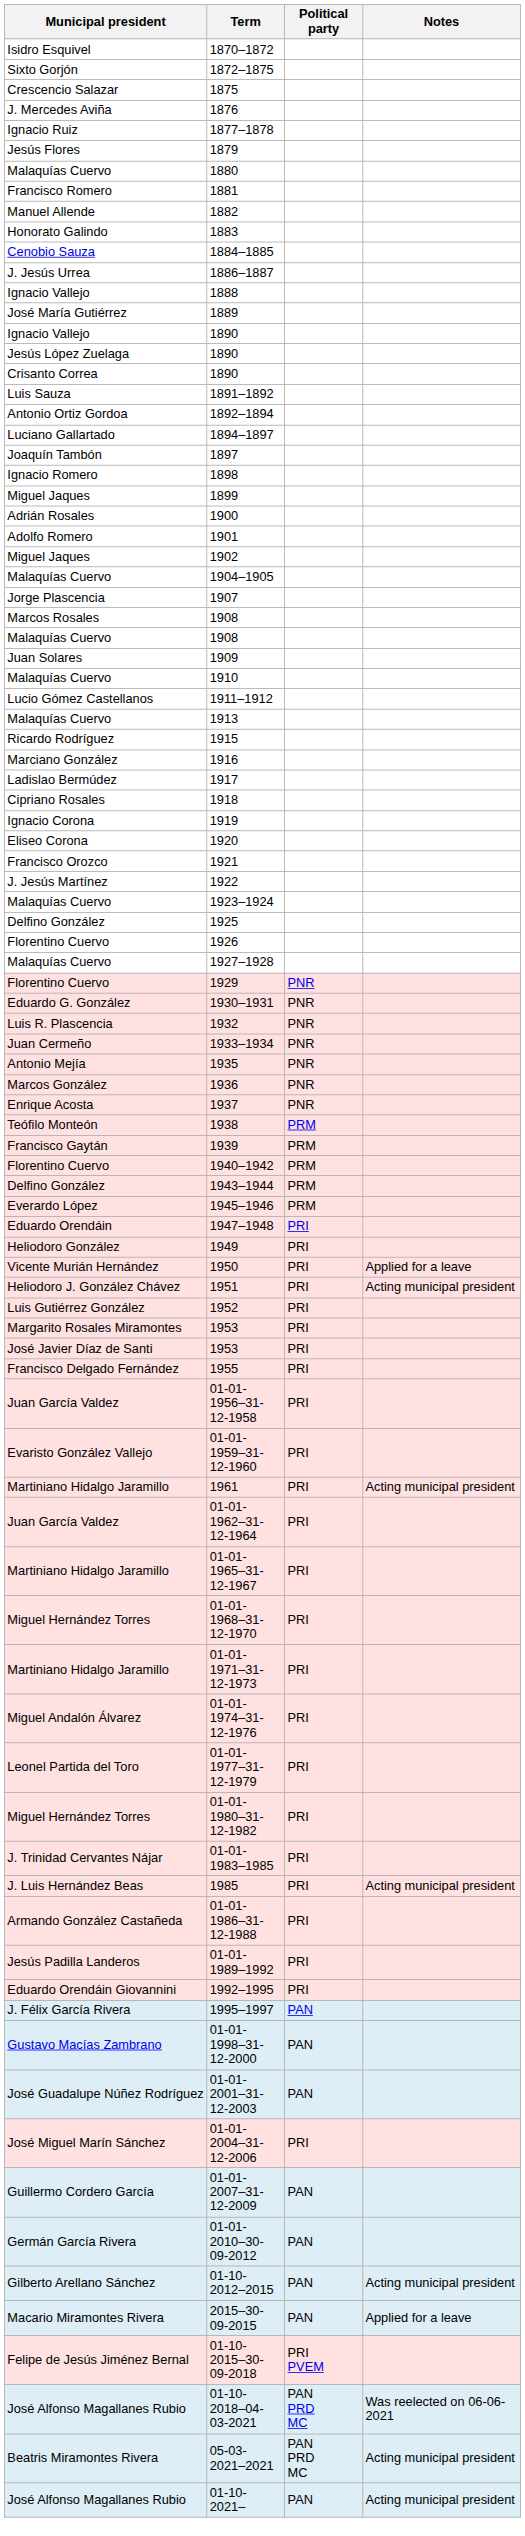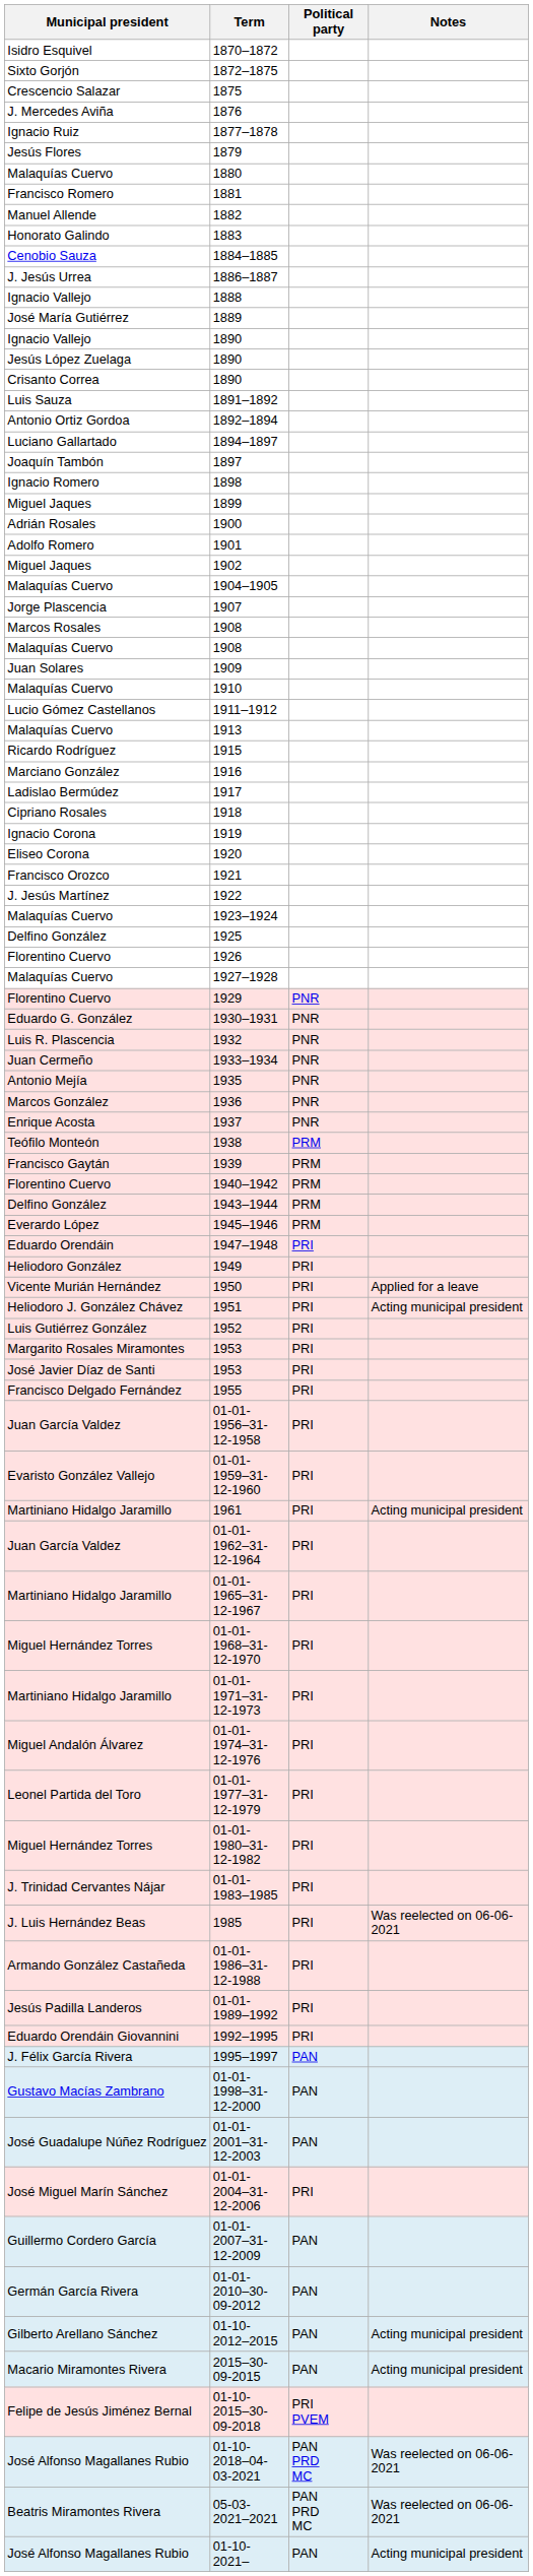 <table class="wikitable">
 <tr>
 <th>Municipal president</th>
 <th width=90px>Term</th>
 <th width=90x>Political party</th>
 <th width=190px>Notes</th>
 </tr>
 <tr style="background:#ffffff">
 <td>Isidro Esquivel</td>
 <td>1870–1872</td>
 <td></td>
 <td></td>
 </tr>
 <tr style="background:#ffffff">
 <td>Sixto Gorjón</td>
 <td>1872–1875</td>
 <td></td>
 <td></td>
 </tr>
 <tr style="background:#ffffff">
 <td>Crescencio Salazar</td>
 <td>1875</td>
 <td></td>
 <td></td>
 </tr>
 <tr style="background:#ffffff">
 <td>J. Mercedes Aviña</td>
 <td>1876</td>
 <td></td>
 <td></td>
 </tr>
 <tr style="background:#ffffff">
 <td>Ignacio Ruiz</td>
 <td>1877–1878</td>
 <td></td>
 <td></td>
 </tr>
 <tr style="background:#ffffff">
 <td>Jesús Flores</td>
 <td>1879</td>
 <td></td>
 <td></td>
 </tr>
 <tr style="background:#ffffff">
 <td>Malaquías Cuervo</td>
 <td>1880</td>
 <td></td>
 <td></td>
 </tr>
 <tr style="background:#ffffff">
 <td>Francisco Romero</td>
 <td>1881</td>
 <td></td>
 <td></td>
 </tr>
 <tr style="background:#ffffff">
 <td>Manuel Allende</td>
 <td>1882</td>
 <td></td>
 <td></td>
 </tr>
 <tr style="background:#ffffff">
 <td>Honorato Galindo</td>
 <td>1883</td>
 <td></td>
 <td></td>
 </tr>
 <tr style="background:#ffffff">
 <td><a href='#'>Cenobio Sauza</a></td>
 <td>1884–1885</td>
 <td></td>
 <td></td>
 </tr>
 <tr style="background:#ffffff">
 <td>J. Jesús Urrea</td>
 <td>1886–1887</td>
 <td></td>
 <td></td>
 </tr>
 <tr style="background:#ffffff">
 <td>Ignacio Vallejo</td>
 <td>1888</td>
 <td></td>
 <td></td>
 </tr>
 <tr style="background:#ffffff">
 <td>José María Gutiérrez</td>
 <td>1889</td>
 <td></td>
 <td></td>
 </tr>
 <tr style="background:#ffffff">
 <td>Ignacio Vallejo</td>
 <td>1890</td>
 <td></td>
 <td></td>
 </tr>
 <tr style="background:#ffffff">
 <td>Jesús López Zuelaga</td>
 <td>1890</td>
 <td></td>
 <td></td>
 </tr>
 <tr style="background:#ffffff">
 <td>Crisanto Correa</td>
 <td>1890</td>
 <td></td>
 <td></td>
 </tr>
 <tr style="background:#ffffff">
 <td>Luis Sauza</td>
 <td>1891–1892</td>
 <td></td>
 <td></td>
 </tr>
 <tr style="background:#ffffff">
 <td>Antonio Ortiz Gordoa</td>
 <td>1892–1894</td>
 <td></td>
 <td></td>
 </tr>
 <tr style="background:#ffffff">
 <td>Luciano Gallartado</td>
 <td>1894–1897</td>
 <td></td>
 <td></td>
 </tr>
 <tr style="background:#ffffff">
 <td>Joaquín Tambón</td>
 <td>1897</td>
 <td></td>
 <td></td>
 </tr>
 <tr style="background:#ffffff">
 <td>Ignacio Romero</td>
 <td>1898</td>
 <td></td>
 <td></td>
 </tr>
 <tr style="background:#ffffff">
 <td>Miguel Jaques</td>
 <td>1899</td>
 <td></td>
 <td></td>
 </tr>
 <tr style="background:#ffffff">
 <td>Adrián Rosales</td>
 <td>1900</td>
 <td></td>
 <td></td>
 </tr>
 <tr style="background:#ffffff">
 <td>Adolfo Romero</td>
 <td>1901</td>
 <td></td>
 <td></td>
 </tr>
 <tr style="background:#ffffff">
 <td>Miguel Jaques</td>
 <td>1902</td>
 <td></td>
 <td></td>
 </tr>
 <tr style="background:#ffffff">
 <td>Malaquías Cuervo</td>
 <td>1904–1905</td>
 <td></td>
 <td></td>
 </tr>
 <tr style="background:#ffffff">
 <td>Jorge Plascencia</td>
 <td>1907</td>
 <td></td>
 <td></td>
 </tr>
 <tr style="background:#ffffff">
 <td>Marcos Rosales</td>
 <td>1908</td>
 <td></td>
 <td></td>
 </tr>
 <tr style="background:#ffffff">
 <td>Malaquías Cuervo</td>
 <td>1908</td>
 <td></td>
 <td></td>
 </tr>
 <tr style="background:#ffffff">
 <td>Juan Solares</td>
 <td>1909</td>
 <td></td>
 <td></td>
 </tr>
 <tr style="background:#ffffff">
 <td>Malaquías Cuervo</td>
 <td>1910</td>
 <td></td>
 <td></td>
 </tr>
 <tr style="background:#ffffff">
 <td>Lucio Gómez Castellanos</td>
 <td>1911–1912</td>
 <td></td>
 <td></td>
 </tr>
 <tr style="background:#ffffff">
 <td>Malaquías Cuervo</td>
 <td>1913</td>
 <td></td>
 <td></td>
 </tr>
 <tr style="background:#ffffff">
 <td>Ricardo Rodríguez</td>
 <td>1915</td>
 <td></td>
 <td></td>
 </tr>
 <tr style="background:#ffffff">
 <td>Marciano González</td>
 <td>1916</td>
 <td></td>
 <td></td>
 </tr>
 <tr style="background:#ffffff">
 <td>Ladislao Bermúdez</td>
 <td>1917</td>
 <td></td>
 <td></td>
 </tr>
 <tr style="background:#ffffff">
 <td>Cipriano Rosales</td>
 <td>1918</td>
 <td></td>
 <td></td>
 </tr>
 <tr style="background:#ffffff">
 <td>Ignacio Corona</td>
 <td>1919</td>
 <td></td>
 <td></td>
 </tr>
 <tr style="background:#ffffff">
 <td>Eliseo Corona</td>
 <td>1920</td>
 <td></td>
 <td></td>
 </tr>
 <tr style="background:#ffffff">
 <td>Francisco Orozco</td>
 <td>1921</td>
 <td></td>
 <td></td>
 </tr>
 <tr style="background:#ffffff">
 <td>J. Jesús Martínez</td>
 <td>1922</td>
 <td></td>
 <td></td>
 </tr>
 <tr style="background:#ffffff">
 <td>Malaquías Cuervo</td>
 <td>1923–1924</td>
 <td></td>
 <td></td>
 </tr>
 <tr style="background:#ffffff">
 <td>Delfino González</td>
 <td>1925</td>
 <td></td>
 <td></td>
 </tr>
 <tr style="background:#ffffff">
 <td>Florentino Cuervo</td>
 <td>1926</td>
 <td></td>
 <td></td>
 </tr>
 <tr style="background:#ffffff">
 <td>Malaquías Cuervo</td>
 <td>1927–1928</td>
 <td></td>
 <td></td>
 </tr>
 <tr style="background:#ffe1e1">
 <td>Florentino Cuervo</td>
 <td>1929</td>
 <td><a href='#'>PNR</a> </td>
 <td></td>
 </tr>
 <tr style="background:#ffe1e1">
 <td>Eduardo G. González</td>
 <td>1930–1931</td>
 <td>PNR </td>
 <td></td>
 </tr>
 <tr style="background:#ffe1e1">
 <td>Luis R. Plascencia</td>
 <td>1932</td>
 <td>PNR </td>
 <td></td>
 </tr>
 <tr style="background:#ffe1e1">
 <td>Juan Cermeño</td>
 <td>1933–1934</td>
 <td>PNR </td>
 <td></td>
 </tr>
 <tr style="background:#ffe1e1">
 <td>Antonio Mejía</td>
 <td>1935</td>
 <td>PNR </td>
 <td></td>
 </tr>
 <tr style="background:#ffe1e1">
 <td>Marcos González</td>
 <td>1936</td>
 <td>PNR </td>
 <td></td>
 </tr>
 <tr style="background:#ffe1e1">
 <td>Enrique Acosta</td>
 <td>1937</td>
 <td>PNR </td>
 <td></td>
 </tr>
 <tr style="background:#ffe1e1">
 <td>Teófilo Monteón</td>
 <td>1938</td>
 <td><a href='#'>PRM</a> </td>
 <td></td>
 </tr>
 <tr style="background:#ffe1e1">
 <td>Francisco Gaytán</td>
 <td>1939</td>
 <td>PRM </td>
 <td></td>
 </tr>
 <tr style="background:#ffe1e1">
 <td>Florentino Cuervo</td>
 <td>1940–1942</td>
 <td>PRM </td>
 <td></td>
 </tr>
 <tr style="background:#ffe1e1">
 <td>Delfino González</td>
 <td>1943–1944</td>
 <td>PRM </td>
 <td></td>
 </tr>
 <tr style="background:#ffe1e1">
 <td>Everardo López</td>
 <td>1945–1946</td>
 <td>PRM </td>
 <td></td>
 </tr>
 <tr style="background:#ffe1e1">
 <td>Eduardo Orendáin</td>
 <td>1947–1948</td>
 <td><a href='#'>PRI</a> </td>
 <td></td>
 </tr>
 <tr style="background:#ffe1e1">
 <td>Heliodoro González</td>
 <td>1949</td>
 <td>PRI </td>
 <td></td>
 </tr>
 <tr style="background:#ffe1e1">
 <td>Vicente Murián Hernández</td>
 <td>1950</td>
 <td>PRI </td>
 <td>Applied for a leave</td>
 </tr>
 <tr style="background:#ffe1e1">
 <td>Heliodoro J. González Chávez</td>
 <td>1951</td>
 <td>PRI </td>
 <td>Acting municipal president</td>
 </tr>
 <tr style="background:#ffe1e1">
 <td>Luis Gutiérrez González</td>
 <td>1952</td>
 <td>PRI </td>
 <td></td>
 </tr>
 <tr style="background:#ffe1e1">
 <td>Margarito Rosales Miramontes</td>
 <td>1953</td>
 <td>PRI </td>
 <td></td>
 </tr>
 <tr style="background:#ffe1e1">
 <td>José Javier Díaz de Santi</td>
 <td>1953</td>
 <td>PRI </td>
 <td></td>
 </tr>
 <tr style="background:#ffe1e1">
 <td>Francisco Delgado Fernández</td>
 <td>1955</td>
 <td>PRI </td>
 <td></td>
 </tr>
 <tr style="background:#ffe1e1">
 <td>Juan García Valdez</td>
 <td>01-01-1956–31-12-1958</td>
 <td>PRI </td>
 <td></td>
 </tr>
 <tr style="background:#ffe1e1">
 <td>Evaristo González Vallejo</td>
 <td>01-01-1959–31-12-1960</td>
 <td>PRI </td>
 <td></td>
 </tr>
 <tr style="background:#ffe1e1">
 <td>Martiniano Hidalgo Jaramillo</td>
 <td>1961</td>
 <td>PRI </td>
 <td>Acting municipal president</td>
 </tr>
 <tr style="background:#ffe1e1">
 <td>Juan García Valdez</td>
 <td>01-01-1962–31-12-1964</td>
 <td>PRI </td>
 <td></td>
 </tr>
 <tr style="background:#ffe1e1">
 <td>Martiniano Hidalgo Jaramillo</td>
 <td>01-01-1965–31-12-1967</td>
 <td>PRI </td>
 <td></td>
 </tr>
 <tr style="background:#ffe1e1">
 <td>Miguel Hernández Torres</td>
 <td>01-01-1968–31-12-1970</td>
 <td>PRI </td>
 <td></td>
 </tr>
 <tr style="background:#ffe1e1">
 <td>Martiniano Hidalgo Jaramillo</td>
 <td>01-01-1971–31-12-1973</td>
 <td>PRI </td>
 <td></td>
 </tr>
 <tr style="background:#ffe1e1">
 <td>Miguel Andalón Álvarez</td>
 <td>01-01-1974–31-12-1976</td>
 <td>PRI </td>
 <td></td>
 </tr>
 <tr style="background:#ffe1e1">
 <td>Leonel Partida del Toro</td>
 <td>01-01-1977–31-12-1979</td>
 <td>PRI </td>
 <td></td>
 </tr>
 <tr style="background:#ffe1e1">
 <td>Miguel Hernández Torres</td>
 <td>01-01-1980–31-12-1982</td>
 <td>PRI </td>
 <td></td>
 </tr>
 <tr style="background:#ffe1e1">
 <td>J. Trinidad Cervantes Nájar</td>
 <td>01-01-1983–1985</td>
 <td>PRI </td>
 <td></td>
 </tr>
 <tr style="background:#ffe1e1">
 <td>J. Luis Hernández Beas</td>
 <td>1985</td>
 <td>PRI </td>
-<td>Acting municipal president</td>
+<td>Was reelected on 06-06-2021</td>
 </tr>
 <tr style="background:#ffe1e1">
 <td>Armando González Castañeda</td>
 <td>01-01-1986–31-12-1988</td>
 <td>PRI </td>
 <td></td>
 </tr>
 <tr style="background:#ffe1e1">
 <td>Jesús Padilla Landeros</td>
 <td>01-01-1989–1992</td>
 <td>PRI </td>
 <td></td>
 </tr>
 <tr style="background:#ffe1e1">
 <td>Eduardo Orendáin Giovannini</td>
 <td>1992–1995</td>
 <td>PRI </td>
 <td></td>
 </tr>
 <tr style="background:#ddeef6">
 <td>J. Félix García Rivera</td>
 <td>1995–1997</td>
 <td><a href='#'>PAN</a> </td>
 <td></td>
 </tr>
 <tr style="background:#ddeef6">
 <td><a href='#'>Gustavo Macías Zambrano</a></td>
 <td>01-01-1998–31-12-2000</td>
 <td>PAN </td>
 <td></td>
 </tr>
 <tr style="background:#ddeef6">
 <td>José Guadalupe Núñez Rodríguez</td>
 <td>01-01-2001–31-12-2003</td>
 <td>PAN </td>
 <td></td>
 </tr>
 <tr style="background:#ffe1e1">
 <td>José Miguel Marín Sánchez</td>
 <td>01-01-2004–31-12-2006</td>
 <td>PRI </td>
 <td></td>
 </tr>
 <tr style="background:#ddeef6">
 <td>Guillermo Cordero García</td>
 <td>01-01-2007–31-12-2009</td>
 <td>PAN </td>
 <td></td>
 </tr>
 <tr style="background:#ddeef6">
 <td>Germán García Rivera</td>
 <td>01-01-2010–30-09-2012</td>
 <td>PAN </td>
 <td></td>
 </tr>
 <tr style="background:#ddeef6">
 <td>Gilberto Arellano Sánchez</td>
 <td>01-10-2012–2015</td>
 <td>PAN </td>
 <td>Acting municipal president</td>
 </tr>
 <tr style="background:#ddeef6">
 <td>Macario Miramontes Rivera</td>
 <td>2015–30-09-2015</td>
 <td>PAN </td>
-<td>Applied for a leave</td>
+<td>Acting municipal president</td>
 </tr>
 <tr style="background:#ffe1e1">
 <td>Felipe de Jesús Jiménez Bernal</td>
 <td>01-10-2015–30-09-2018</td>
 <td>PRI <br> <a href='#'>PVEM</a> </td>
 <td></td>
 </tr>
 <tr style="background:#ddeef6">
 <td>José Alfonso Magallanes Rubio</td>
 <td>01-10-2018–04-03-2021</td>
 <td>PAN <br> <a href='#'>PRD</a> <br> <a href='#'>MC</a> </td>
 <td>Was reelected on 06-06-2021</td>
 </tr>
 <tr style="background:#ddeef6">
 <td>Beatris Miramontes Rivera</td>
 <td>05-03-2021–2021</td>
 <td>PAN <br> PRD <br>MC </td>
-<td>Acting municipal president</td>
+<td>Was reelected on 06-06-2021</td>
 </tr>
 <tr style="background:#ddeef6">
 <td>José Alfonso Magallanes Rubio</td>
 <td>01-10-2021–</td>
 <td>PAN </td>
 <td>Acting municipal president</td>
 </tr>
 </table>
